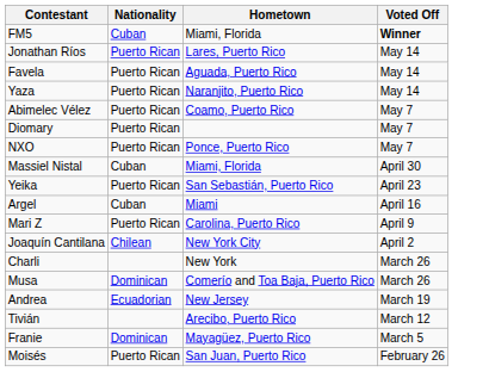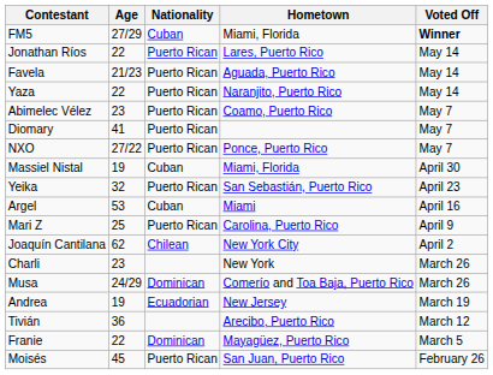 <table class="wikitable" style="font-size: 90%;">
 <tr>
 <th>Contestant</th>
+<th>Age</th>
 <th>Nationality</th>
 <th>Hometown</th>
 <th>Voted Off</th>
 </tr>
 <tr>
 <td>FM5</td>
+<td>27/29</td>
 <td><a href='#'>Cuban</a></td>
 <td>Miami, Florida</td>
 <td><strong>Winner</strong></td>
 </tr>
 <tr>
 <td>Jonathan Ríos</td>
+<td>22</td>
 <td><a href='#'>Puerto Rican</a></td>
 <td><a href='#'>Lares, Puerto Rico</a></td>
 <td>May 14</td>
 </tr>
 <tr>
 <td>Favela</td>
+<td>21/23</td>
 <td>Puerto Rican</td>
 <td><a href='#'>Aguada, Puerto Rico</a></td>
 <td>May 14</td>
 </tr>
 <tr>
 <td>Yaza</td>
+<td>22</td>
 <td>Puerto Rican</td>
 <td><a href='#'>Naranjito, Puerto Rico</a></td>
 <td>May 14</td>
 </tr>
 <tr>
 <td>Abimelec Vélez</td>
+<td>23</td>
 <td>Puerto Rican</td>
 <td><a href='#'>Coamo, Puerto Rico</a></td>
 <td>May 7</td>
 </tr>
 <tr>
 <td>Diomary</td>
+<td>41</td>
 <td>Puerto Rican</td>
 <td></td>
 <td>May 7</td>
 </tr>
 <tr>
 <td>NXO</td>
+<td>27/22</td>
 <td>Puerto Rican</td>
 <td><a href='#'>Ponce, Puerto Rico</a></td>
 <td>May 7</td>
 </tr>
 <tr>
 <td>Massiel Nistal</td>
+<td>19</td>
 <td>Cuban</td>
 <td><a href='#'> Miami, Florida</a></td>
 <td>April 30</td>
 </tr>
 <tr>
 <td>Yeika</td>
+<td>32</td>
 <td>Puerto Rican</td>
 <td><a href='#'>San Sebastián, Puerto Rico</a></td>
 <td>April 23</td>
 </tr>
 <tr>
 <td>Argel</td>
+<td>53</td>
 <td>Cuban</td>
 <td><a href='#'>Miami</a></td>
 <td>April 16</td>
 </tr>
 <tr>
 <td>Mari Z</td>
+<td>25</td>
 <td>Puerto Rican</td>
 <td><a href='#'>Carolina, Puerto Rico</a></td>
 <td>April 9</td>
 </tr>
 <tr>
 <td>Joaquín Cantilana</td>
+<td>62</td>
 <td><a href='#'>Chilean</a></td>
 <td><a href='#'>New York City</a></td>
 <td>April 2</td>
 </tr>
 <tr>
 <td>Charli</td>
+<td>23</td>
 <td></td>
 <td>New York</td>
 <td>March 26</td>
 </tr>
 <tr>
 <td>Musa</td>
+<td>24/29</td>
 <td><a href='#'>Dominican</a></td>
 <td><a href='#'>Comerío</a> and <a href='#'>Toa Baja, Puerto Rico</a></td>
 <td>March 26</td>
 </tr>
 <tr>
 <td>Andrea</td>
+<td>19</td>
 <td><a href='#'>Ecuadorian</a></td>
 <td><a href='#'>New Jersey</a></td>
 <td>March 19</td>
 </tr>
 <tr>
 <td>Tivián</td>
+<td>36</td>
 <td></td>
 <td><a href='#'>Arecibo, Puerto Rico</a></td>
 <td>March 12</td>
 </tr>
 <tr>
 <td>Franie</td>
+<td>22</td>
 <td><a href='#'>Dominican</a></td>
 <td><a href='#'>Mayagüez, Puerto Rico</a></td>
 <td>March 5</td>
 </tr>
 <tr>
 <td>Moisés</td>
+<td>45</td>
 <td>Puerto Rican</td>
 <td><a href='#'>San Juan, Puerto Rico</a></td>
 <td>February 26</td>
 </tr>
 </table>
